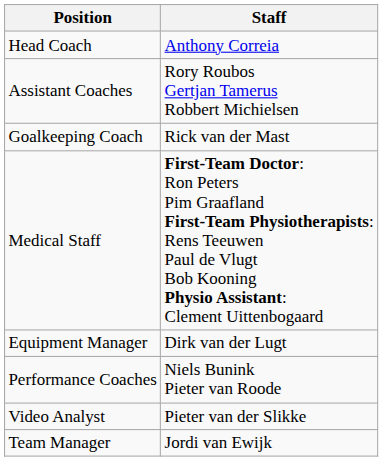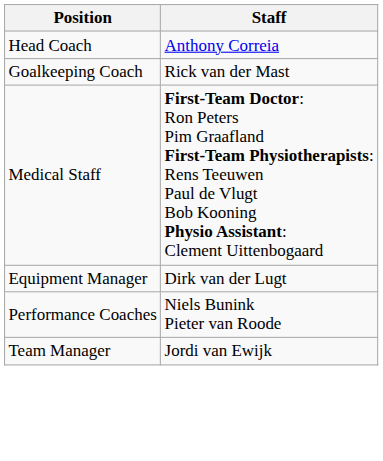 <table class="wikitable">
 <tr>
 <th scope="col">Position</th>
 <th scope="col">Staff</th>
 </tr>
 <tr>
 <td>Head Coach</td>
 <td> <a href='#'>Anthony Correia</a></td>
-</tr>
-<tr>
-<td>Assistant Coaches</td>
-<td> Rory Roubos<br> <a href='#'>Gertjan Tamerus</a><br> Robbert Michielsen</td>
 </tr>
 <tr>
 <td>Goalkeeping Coach</td>
 <td> Rick van der Mast</td>
 </tr>
 <tr>
 <td>Medical Staff</td>
 <td><strong>First-Team Doctor</strong>:<br> Ron Peters<br> Pim Graafland<br><strong>First-Team Physiotherapists</strong>:<br> Rens Teeuwen<br> Paul de Vlugt<br> Bob Kooning<br><strong>Physio Assistant</strong>:<br> Clement Uittenbogaard</td>
 </tr>
 <tr>
 <td>Equipment Manager</td>
 <td> Dirk van der Lugt</td>
 </tr>
 <tr>
 <td>Performance Coaches</td>
 <td> Niels Bunink<br> Pieter van Roode</td>
 </tr>
 <tr>
-<td>Video Analyst</td>
-<td> Pieter van der Slikke</td>
-</tr>
-<tr>
 <td>Team Manager</td>
 <td> Jordi van Ewijk</td>
 </tr>
 </table>
